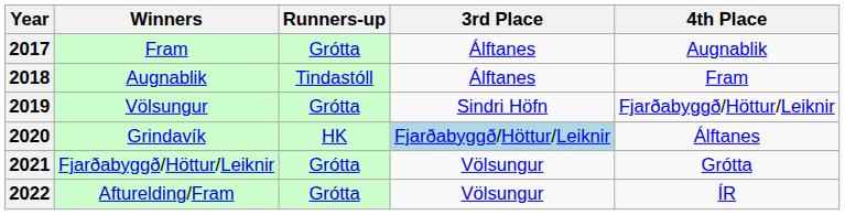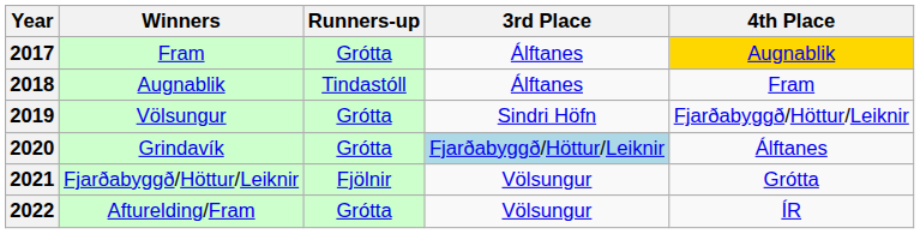 <table class="wikitable sortable" style="text-align: center;">
 <tr>
 <th scope="col">Year</th>
 <th scope="col">Winners</th>
 <th scope="col">Runners-up</th>
 <th scope="col">3rd Place</th>
 <th scope="col">4th Place</th>
 </tr>
 <tr>
 <th scope="row">2017</th>
 <td style="background:#cfc;"><a href='#'>Fram</a></td>
 <td style="background:#cfc;"><a href='#'>Grótta</a></td>
 <td><a href='#'>Álftanes</a></td>
-<td><a href='#'>Augnablik</a></td>
+<td style="background: gold;"><a href='#'>Augnablik</a></td>
 </tr>
 <tr>
 <th scope="row">2018</th>
 <td style="background:#cfc;"><a href='#'>Augnablik</a></td>
 <td style="background:#cfc;"><a href='#'>Tindastóll</a></td>
 <td><a href='#'>Álftanes</a></td>
 <td><a href='#'>Fram</a></td>
 </tr>
 <tr>
 <th scope="row">2019</th>
 <td style="background:#cfc;"><a href='#'>Völsungur</a></td>
 <td style="background:#cfc;"><a href='#'>Grótta</a></td>
 <td><a href='#'>Sindri Höfn</a></td>
 <td><a href='#'>Fjarðabyggð</a>/<a href='#'>Höttur</a>/<a href='#'>Leiknir</a></td>
 </tr>
 <tr>
 <th scope="row">2020</th>
 <td style="background:#cfc;"><a href='#'>Grindavík</a></td>
-<td style="background:#cfc;"><a href='#'>HK</a></td>
+<td style="background:#cfc;"><a href='#'>Grótta</a></td>
 <td style="background: lightblue;"><a href='#'>Fjarðabyggð</a>/<a href='#'>Höttur</a>/<a href='#'>Leiknir</a></td>
 <td><a href='#'>Álftanes</a></td>
 </tr>
 <tr>
 <th scope="row">2021</th>
 <td style="background:#cfc;"><a href='#'>Fjarðabyggð</a>/<a href='#'>Höttur</a>/<a href='#'>Leiknir</a></td>
-<td style="background:#cfc;"><a href='#'>Grótta</a></td>
+<td style="background:#cfc;"><a href='#'>Fjölnir</a></td>
 <td><a href='#'>Völsungur</a></td>
 <td><a href='#'>Grótta</a></td>
 </tr>
 <tr>
 <th scope="row">2022</th>
 <td style="background:#cfc;"><a href='#'>Afturelding</a>/<a href='#'>Fram</a></td>
 <td style="background:#cfc;"><a href='#'>Grótta</a></td>
 <td><a href='#'>Völsungur</a></td>
 <td><a href='#'>ÍR</a></td>
 </tr>
 </table>
